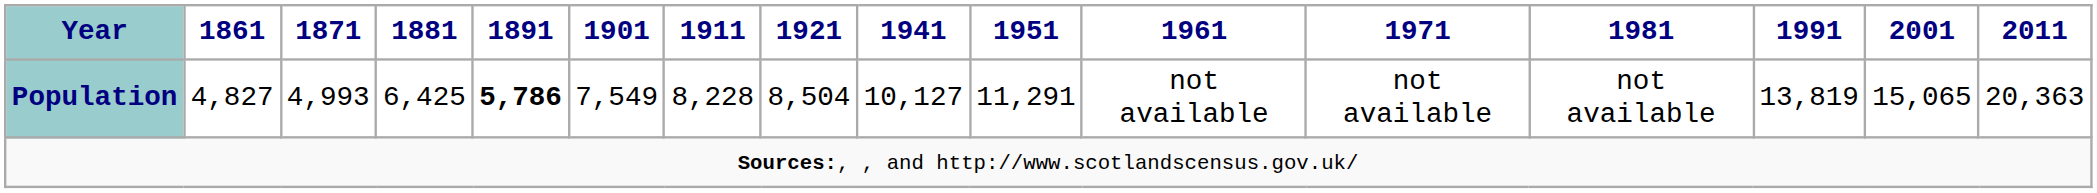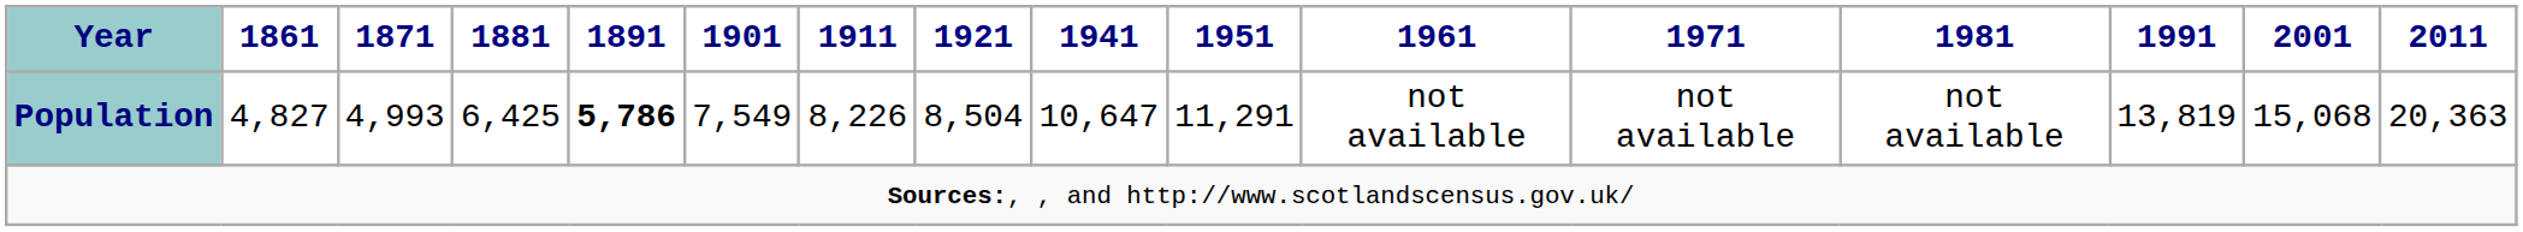 <table class="wikitable" style="font-size:90%; width:70%; border:0; text-align:center; line-height:120%;">
 <tr>
 <th style="background:#9cc; color:navy; height:17px;">Year</th>
 <th style="background:#fff; color:navy;">1861</th>
 <th style="background:#fff; color:navy;">1871</th>
 <th style="background:#fff; color:navy;">1881</th>
 <th style="background:#fff; color:navy;">1891</th>
 <th style="background:#fff; color:navy;">1901</th>
 <th style="background:#fff; color:navy;">1911</th>
 <th style="background:#fff; color:navy;">1921</th>
 <th style="background:#fff; color:navy;">1941</th>
 <th style="background:#fff; color:navy;">1951</th>
 <th style="background:#fff; color:navy;">1961</th>
 <th style="background:#fff; color:navy;">1971</th>
 <th style="background:#fff; color:navy;">1981</th>
 <th style="background:#fff; color:navy;">1991</th>
 <th style="background:#fff; color:navy;">2001</th>
 <th style="background:#fff; color:navy;">2011</th>
 </tr>
 <tr>
 <th style="background:#9cc; color:navy; height:17px;">Population</th>
 <td style="background:#fff; color:black;">4,827</td>
 <td style="background:#fff; color:black;">4,993</td>
 <td style="background:#fff; color:black;">6,425</td>
 <td style="background:#fff; color:black;"><strong>5,786</strong></td>
 <td style="background:#fff; color:black;">7,549</td>
-<td style="background:#fff; color:black;">8,228</td>
+<td style="background:#fff; color:black;">8,226</td>
 <td style="background:#fff; color:black;">8,504</td>
-<td style="background:#fff; color:black;">10,127</td>
+<td style="background:#fff; color:black;">10,647</td>
 <td style="background:#fff; color:black;">11,291</td>
 <td style="background:#fff; color:black;">not available</td>
 <td style="background:#fff; color:black;">not available</td>
 <td style="background:#fff; color:black;">not available</td>
 <td style="background:#fff; color:black;">13,819</td>
-<td style="background:#fff; color:black;">15,065</td>
+<td style="background:#fff; color:black;">15,068</td>
 <td style="background:#fff; color:black;">20,363</td>
 </tr>
 <tr>
 <td colspan="16" style="text-align:center;font-size:90%;"><small><strong>Sources:</strong>, ,  and http://www.scotlandscensus.gov.uk/</small></td>
 </tr>
 </table>
